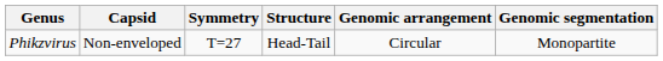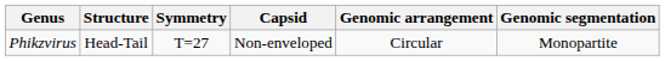 <table class="wikitable sortable" style="text-align:center">
 <tr>
 <th>Genus</th>
+<th>Structure</th>
+<th>Symmetry</th>
 <th>Capsid</th>
-<th>Symmetry</th>
-<th>Structure</th>
 <th>Genomic arrangement</th>
 <th>Genomic segmentation</th>
 </tr>
 <tr>
 <td><em>Phikzvirus</em></td>
+<td>Head-Tail</td>
+<td>T=27</td>
 <td>Non-enveloped</td>
-<td>T=27</td>
-<td>Head-Tail</td>
 <td>Circular</td>
 <td>Monopartite</td>
 </tr>
 </table>
